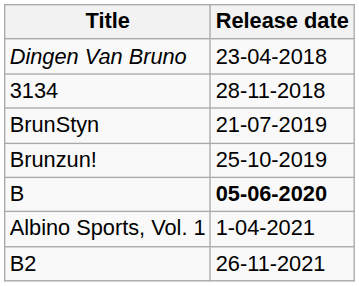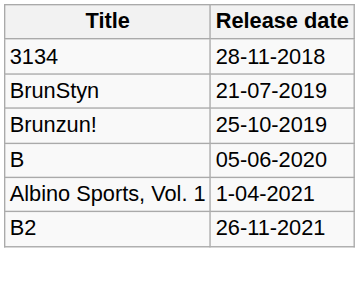 <table class="wikitable sortable">
 <tr>
 <th class="unsortable">Title</th>
 <th>Release date</th>
-</tr>
-<tr>
-<td><em>Dingen Van Bruno</em></td>
-<td>23-04-2018</td>
 </tr>
 <tr>
 <td>3134</td>
 <td>28-11-2018</td>
 </tr>
 <tr>
 <td>BrunStyn</td>
 <td>21-07-2019</td>
 </tr>
 <tr>
 <td>Brunzun!</td>
 <td>25-10-2019</td>
 </tr>
 <tr>
 <td>B</td>
-<td><strong>05-06-2020</strong></td>
+<td>05-06-2020</td>
 </tr>
 <tr>
 <td>Albino Sports, Vol. 1</td>
 <td>1-04-2021</td>
 </tr>
 <tr>
 <td>B2</td>
 <td>26-11-2021</td>
 </tr>
 </table>
